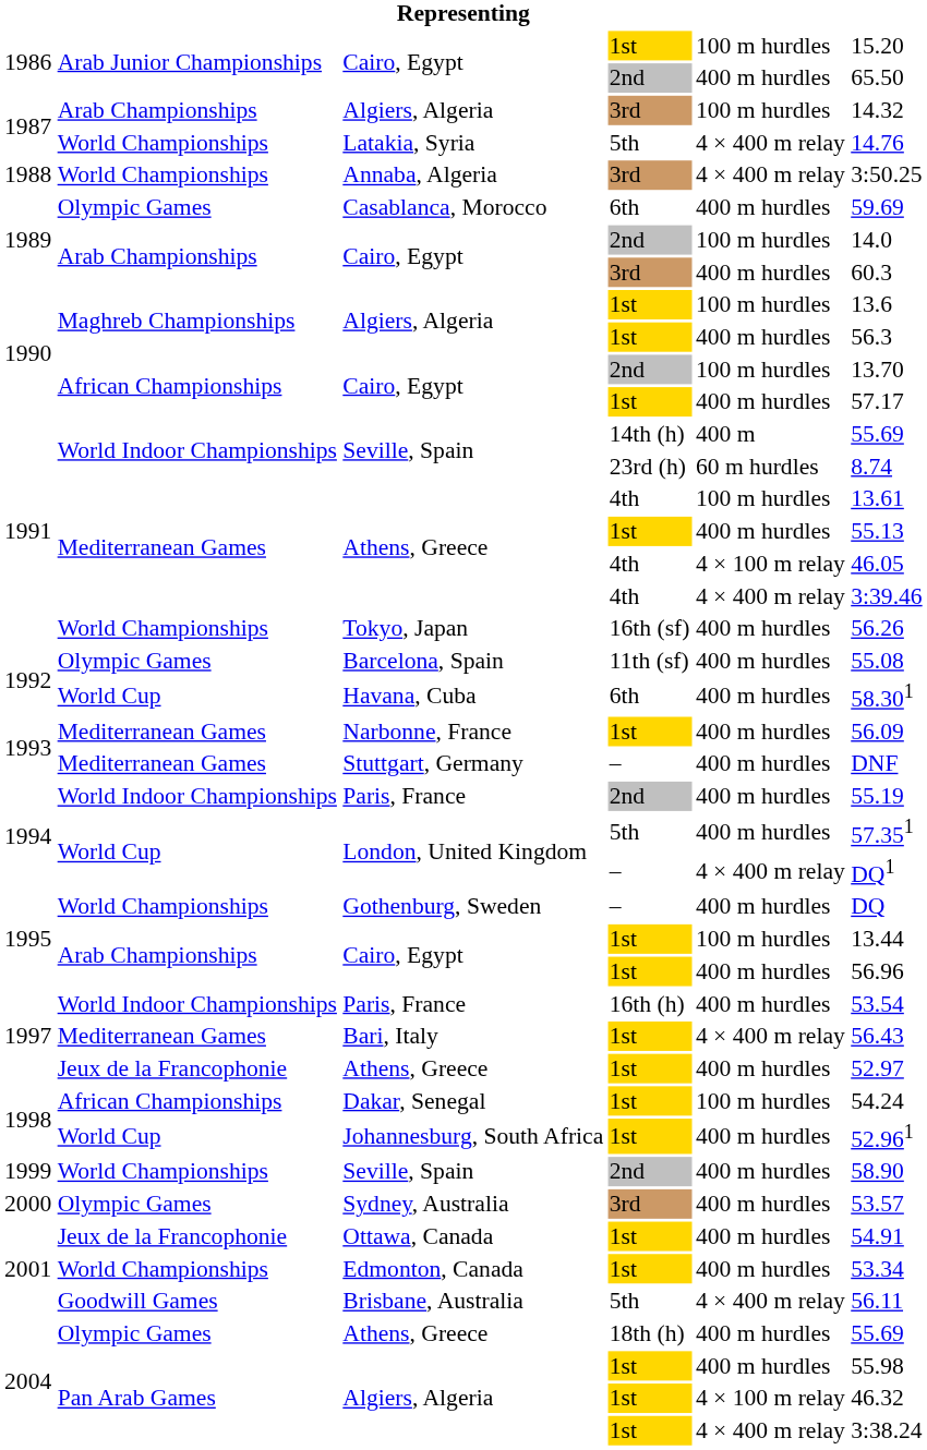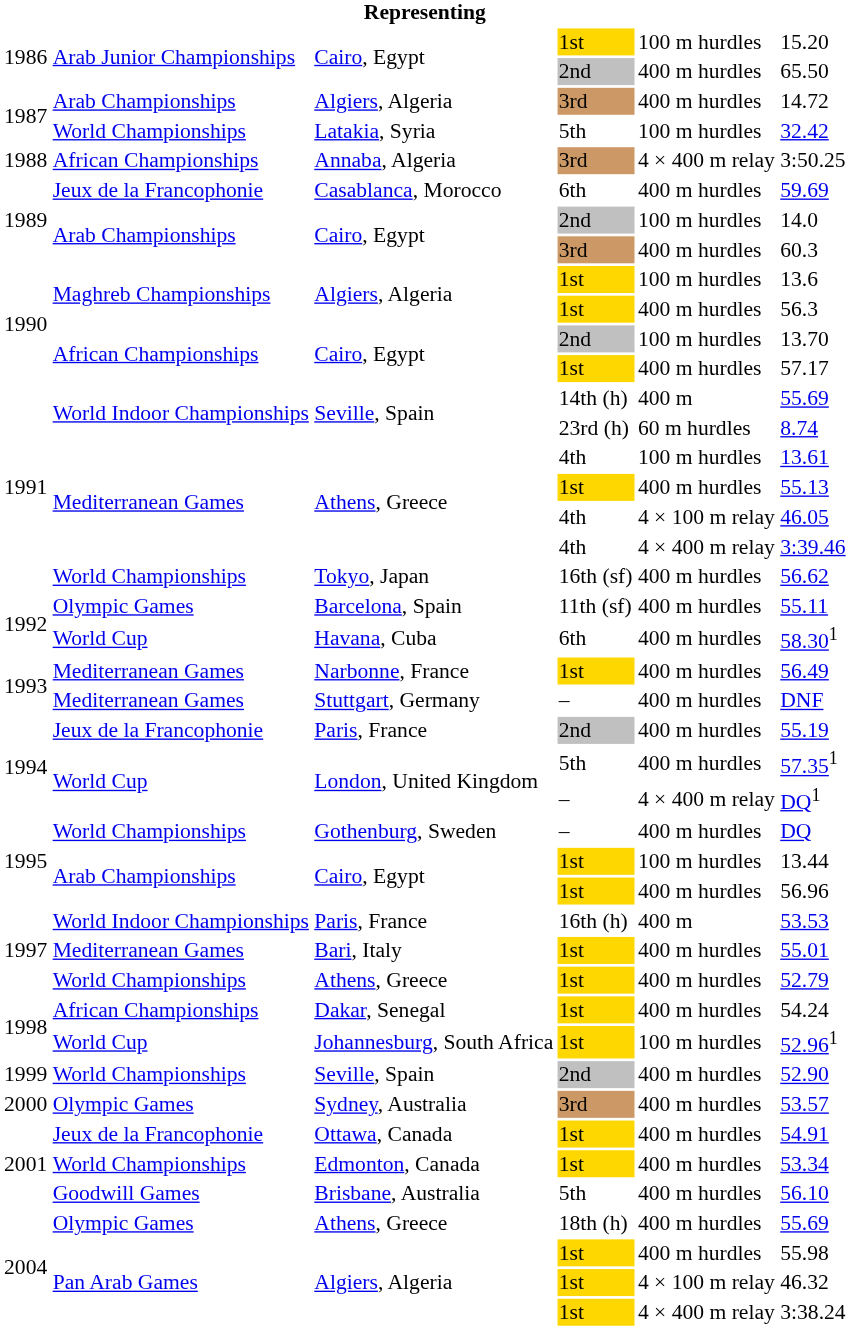 <table>
 <tr>
 <th colspan="6">Representing </th>
 </tr>
 <tr>
 <td rowspan=2>1986</td>
 <td rowspan=2><a href='#'>Arab Junior Championships</a></td>
 <td rowspan=2><a href='#'>Cairo</a>, Egypt</td>
 <td bgcolor=gold>1st</td>
 <td>100 m hurdles</td>
 <td>15.20</td>
 </tr>
 <tr>
 <td bgcolor=silver>2nd</td>
 <td>400 m hurdles</td>
 <td>65.50</td>
 </tr>
 <tr>
 <td rowspan=2>1987</td>
 <td><a href='#'>Arab Championships</a></td>
 <td><a href='#'>Algiers</a>, Algeria</td>
 <td bgcolor=cc9966>3rd</td>
-<td>100 m hurdles</td>
-<td>14.32</td>
+<td>400 m hurdles</td>
+<td>14.72</td>
 </tr>
 <tr>
 <td><a href='#'>World Championships</a></td>
 <td><a href='#'>Latakia</a>, Syria</td>
 <td>5th</td>
-<td>4 × 400 m relay</td>
-<td><a href='#'>14.76</a></td>
+<td>100 m hurdles</td>
+<td><a href='#'>32.42</a></td>
 </tr>
 <tr>
 <td>1988</td>
-<td><a href='#'>World Championships</a></td>
+<td><a href='#'>African Championships</a></td>
 <td><a href='#'>Annaba</a>, Algeria</td>
 <td bgcolor=cc9966>3rd</td>
 <td>4 × 400 m relay</td>
 <td>3:50.25</td>
 </tr>
 <tr>
 <td rowspan=3>1989</td>
-<td><a href='#'>Olympic Games</a></td>
+<td><a href='#'>Jeux de la Francophonie</a></td>
 <td><a href='#'>Casablanca</a>, Morocco</td>
 <td>6th</td>
 <td>400 m hurdles</td>
 <td><a href='#'>59.69</a></td>
 </tr>
 <tr>
 <td rowspan=2><a href='#'>Arab Championships</a></td>
 <td rowspan=2><a href='#'>Cairo</a>, Egypt</td>
 <td bgcolor=silver>2nd</td>
 <td>100 m hurdles</td>
 <td>14.0</td>
 </tr>
 <tr>
 <td bgcolor=cc9966>3rd</td>
 <td>400 m hurdles</td>
 <td>60.3</td>
 </tr>
 <tr>
 <td rowspan=4>1990</td>
 <td rowspan=2><a href='#'>Maghreb Championships</a></td>
 <td rowspan=2><a href='#'>Algiers</a>, Algeria</td>
 <td bgcolor=gold>1st</td>
 <td>100 m hurdles</td>
 <td>13.6</td>
 </tr>
 <tr>
 <td bgcolor=gold>1st</td>
 <td>400 m hurdles</td>
 <td>56.3</td>
 </tr>
 <tr>
 <td rowspan=2><a href='#'>African Championships</a></td>
 <td rowspan=2><a href='#'>Cairo</a>, Egypt</td>
 <td bgcolor=silver>2nd</td>
 <td>100 m hurdles</td>
 <td>13.70</td>
 </tr>
 <tr>
 <td bgcolor=gold>1st</td>
 <td>400 m hurdles</td>
 <td>57.17</td>
 </tr>
 <tr>
 <td rowspan=7>1991</td>
 <td rowspan=2><a href='#'>World Indoor Championships</a></td>
 <td rowspan=2><a href='#'>Seville</a>, Spain</td>
 <td>14th (h)</td>
 <td>400 m</td>
 <td><a href='#'>55.69</a></td>
 </tr>
 <tr>
 <td>23rd (h)</td>
 <td>60 m hurdles</td>
 <td><a href='#'>8.74</a></td>
 </tr>
 <tr>
 <td rowspan=4><a href='#'>Mediterranean Games</a></td>
 <td rowspan=4><a href='#'>Athens</a>, Greece</td>
 <td>4th</td>
 <td>100 m hurdles</td>
 <td><a href='#'>13.61</a></td>
 </tr>
 <tr>
 <td bgcolor=gold>1st</td>
 <td>400 m hurdles</td>
 <td><a href='#'>55.13</a></td>
 </tr>
 <tr>
 <td>4th</td>
 <td>4 × 100 m relay</td>
 <td><a href='#'>46.05</a></td>
 </tr>
 <tr>
 <td>4th</td>
 <td>4 × 400 m relay</td>
 <td><a href='#'>3:39.46</a></td>
 </tr>
 <tr>
 <td><a href='#'>World Championships</a></td>
 <td><a href='#'>Tokyo</a>, Japan</td>
 <td>16th (sf)</td>
 <td>400 m hurdles</td>
-<td><a href='#'>56.26</a></td>
+<td><a href='#'>56.62</a></td>
 </tr>
 <tr>
 <td rowspan=2>1992</td>
 <td><a href='#'>Olympic Games</a></td>
 <td><a href='#'>Barcelona</a>, Spain</td>
 <td>11th (sf)</td>
 <td>400 m hurdles</td>
-<td><a href='#'>55.08</a></td>
+<td><a href='#'>55.11</a></td>
 </tr>
 <tr>
 <td><a href='#'>World Cup</a></td>
 <td><a href='#'>Havana</a>, Cuba</td>
 <td>6th</td>
 <td>400 m hurdles</td>
 <td><a href='#'>58.30</a><sup>1</sup></td>
 </tr>
 <tr>
 <td rowspan=2>1993</td>
 <td><a href='#'>Mediterranean Games</a></td>
 <td><a href='#'>Narbonne</a>, France</td>
 <td bgcolor=gold>1st</td>
 <td>400 m hurdles</td>
-<td><a href='#'>56.09</a></td>
+<td><a href='#'>56.49</a></td>
 </tr>
 <tr>
 <td><a href='#'>Mediterranean Games</a></td>
 <td><a href='#'>Stuttgart</a>, Germany</td>
 <td>–</td>
 <td>400 m hurdles</td>
 <td><a href='#'>DNF</a></td>
 </tr>
 <tr>
 <td rowspan=3>1994</td>
-<td><a href='#'>World Indoor Championships</a></td>
+<td><a href='#'>Jeux de la Francophonie</a></td>
 <td><a href='#'>Paris</a>, France</td>
 <td bgcolor=silver>2nd</td>
 <td>400 m hurdles</td>
 <td><a href='#'>55.19</a></td>
 </tr>
 <tr>
 <td rowspan=2><a href='#'>World Cup</a></td>
 <td rowspan=2><a href='#'>London</a>, United Kingdom</td>
 <td>5th</td>
 <td>400 m hurdles</td>
 <td><a href='#'>57.35</a><sup>1</sup></td>
 </tr>
 <tr>
 <td>–</td>
 <td>4 × 400 m relay</td>
 <td><a href='#'>DQ</a><sup>1</sup></td>
 </tr>
 <tr>
 <td rowspan=3>1995</td>
 <td><a href='#'>World Championships</a></td>
 <td><a href='#'>Gothenburg</a>, Sweden</td>
 <td>–</td>
 <td>400 m hurdles</td>
 <td><a href='#'>DQ</a></td>
 </tr>
 <tr>
 <td rowspan=2><a href='#'>Arab Championships</a></td>
 <td rowspan=2><a href='#'>Cairo</a>, Egypt</td>
 <td bgcolor=gold>1st</td>
 <td>100 m hurdles</td>
 <td>13.44</td>
 </tr>
 <tr>
 <td bgcolor=gold>1st</td>
 <td>400 m hurdles</td>
 <td>56.96</td>
 </tr>
 <tr>
 <td rowspan=3>1997</td>
 <td><a href='#'>World Indoor Championships</a></td>
 <td><a href='#'>Paris</a>, France</td>
 <td>16th (h)</td>
-<td>400 m hurdles</td>
-<td><a href='#'>53.54</a></td>
+<td>400 m</td>
+<td><a href='#'>53.53</a></td>
 </tr>
 <tr>
 <td><a href='#'>Mediterranean Games</a></td>
 <td><a href='#'>Bari</a>, Italy</td>
 <td bgcolor=gold>1st</td>
-<td>4 × 400 m relay</td>
-<td><a href='#'>56.43</a></td>
+<td>400 m hurdles</td>
+<td><a href='#'>55.01</a></td>
 </tr>
 <tr>
-<td><a href='#'>Jeux de la Francophonie</a></td>
+<td><a href='#'>World Championships</a></td>
 <td><a href='#'>Athens</a>, Greece</td>
 <td bgcolor=gold>1st</td>
 <td>400 m hurdles</td>
-<td><a href='#'>52.97</a></td>
+<td><a href='#'>52.79</a></td>
 </tr>
 <tr>
 <td rowspan=2>1998</td>
 <td><a href='#'>African Championships</a></td>
 <td><a href='#'>Dakar</a>, Senegal</td>
 <td bgcolor=gold>1st</td>
-<td>100 m hurdles</td>
+<td>400 m hurdles</td>
 <td>54.24</td>
 </tr>
 <tr>
 <td><a href='#'>World Cup</a></td>
 <td><a href='#'>Johannesburg</a>, South Africa</td>
 <td bgcolor=gold>1st</td>
-<td>400 m hurdles</td>
+<td>100 m hurdles</td>
 <td><a href='#'>52.96</a><sup>1</sup></td>
 </tr>
 <tr>
 <td>1999</td>
 <td><a href='#'>World Championships</a></td>
 <td><a href='#'>Seville</a>, Spain</td>
 <td bgcolor=silver>2nd</td>
 <td>400 m hurdles</td>
-<td><a href='#'>58.90</a></td>
+<td><a href='#'>52.90</a></td>
 </tr>
 <tr>
 <td>2000</td>
 <td><a href='#'>Olympic Games</a></td>
 <td><a href='#'>Sydney</a>, Australia</td>
 <td bgcolor=cc9966>3rd</td>
 <td>400 m hurdles</td>
 <td><a href='#'>53.57</a></td>
 </tr>
 <tr>
 <td rowspan=3>2001</td>
 <td><a href='#'>Jeux de la Francophonie</a></td>
 <td><a href='#'>Ottawa</a>, Canada</td>
 <td bgcolor=gold>1st</td>
 <td>400 m hurdles</td>
 <td><a href='#'>54.91</a></td>
 </tr>
 <tr>
 <td><a href='#'>World Championships</a></td>
 <td><a href='#'>Edmonton</a>, Canada</td>
 <td bgcolor=gold>1st</td>
 <td>400 m hurdles</td>
 <td><a href='#'>53.34</a></td>
 </tr>
 <tr>
 <td><a href='#'>Goodwill Games</a></td>
 <td><a href='#'>Brisbane</a>, Australia</td>
 <td>5th</td>
-<td>4 × 400 m relay</td>
-<td><a href='#'>56.11</a></td>
+<td>400 m hurdles</td>
+<td><a href='#'>56.10</a></td>
 </tr>
 <tr>
 <td rowspan=4>2004</td>
 <td><a href='#'>Olympic Games</a></td>
 <td><a href='#'>Athens</a>, Greece</td>
 <td>18th (h)</td>
 <td>400 m hurdles</td>
 <td><a href='#'>55.69</a></td>
 </tr>
 <tr>
 <td rowspan=3><a href='#'>Pan Arab Games</a></td>
 <td rowspan=3><a href='#'>Algiers</a>, Algeria</td>
 <td bgcolor=gold>1st</td>
 <td>400 m hurdles</td>
 <td>55.98</td>
 </tr>
 <tr>
 <td bgcolor=gold>1st</td>
 <td>4 × 100 m relay</td>
 <td>46.32</td>
 </tr>
 <tr>
 <td bgcolor=gold>1st</td>
 <td>4 × 400 m relay</td>
 <td>3:38.24</td>
 </tr>
 </table>
